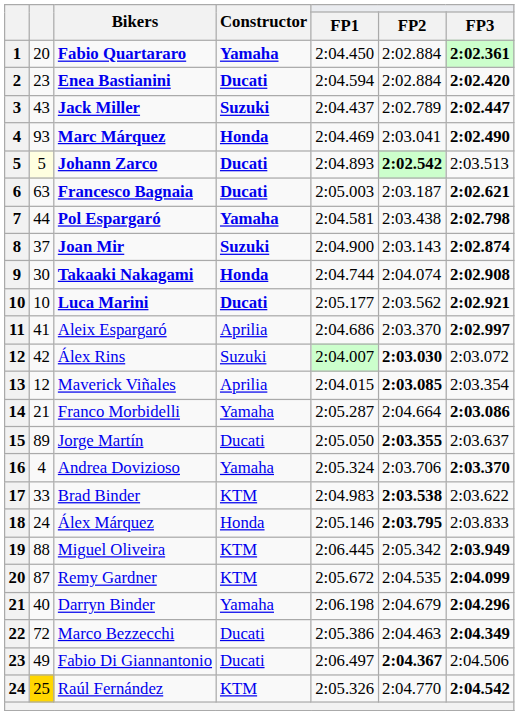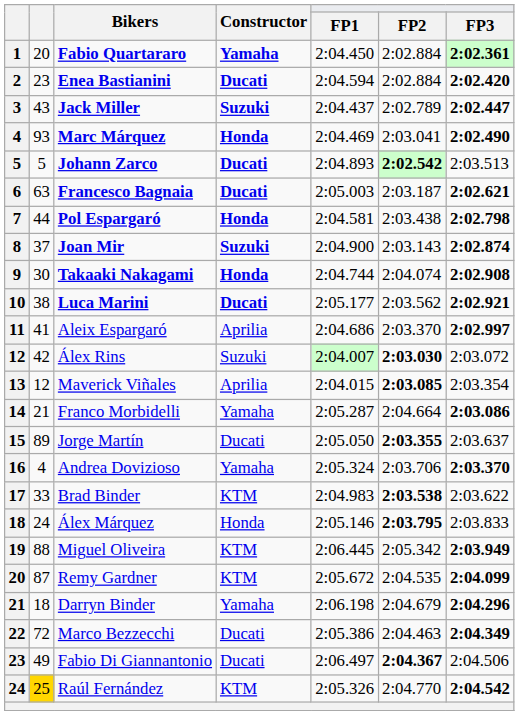 <table class="wikitable sortable" style="font-size: 85%;">
 <tr>
 <th rowspan="2"></th>
 <th rowspan="2"></th>
 <th rowspan="2">Bikers</th>
 <th rowspan="2">Constructor</th>
 <th colspan="3" style="background:#eaecf0; text-align:center;"></th>
 </tr>
 <tr>
 <th scope="col" data-sort-type=text>FP1</th>
 <th scope="col" data-sort-type=text>FP2</th>
 <th scope="col" data-sort-type=text>FP3</th>
 </tr>
 <tr>
 <th scope="row">1</th>
 <td align="center">20</td>
 <td data-sort-value="qua"> <strong><a href='#'>Fabio Quartararo</a></strong></td>
 <td><strong><a href='#'>Yamaha</a></strong></td>
 <td>2:04.450</td>
 <td>2:02.884</td>
 <td style="background:#ccffcc;"><strong>2:02.361</strong></td>
 </tr>
 <tr>
 <th scope="row">2</th>
 <td align="center">23</td>
 <td data-sort-value="bas"> <strong><a href='#'>Enea Bastianini</a></strong></td>
 <td><strong><a href='#'>Ducati</a></strong></td>
 <td>2:04.594</td>
 <td>2:02.884</td>
 <td><strong>2:02.420</strong></td>
 </tr>
 <tr>
 <th scope="row">3</th>
 <td align="center">43</td>
 <td data-sort-value="mil"> <strong><a href='#'>Jack Miller</a></strong></td>
 <td><strong><a href='#'>Suzuki</a></strong></td>
 <td>2:04.437</td>
 <td>2:02.789</td>
 <td><strong>2:02.447</strong></td>
 </tr>
 <tr>
 <th scope="row">4</th>
 <td align="center">93</td>
 <td data-sort-value="már"> <strong><a href='#'>Marc Márquez</a></strong></td>
 <td><strong><a href='#'>Honda</a></strong></td>
 <td>2:04.469</td>
 <td>2:03.041</td>
 <td><strong>2:02.490</strong></td>
 </tr>
 <tr>
 <th scope="row">5</th>
-<td align="center" style="background: lightyellow;">5</td>
+<td align="center">5</td>
 <td data-sort-value="zar"> <strong><a href='#'>Johann Zarco</a></strong></td>
 <td><strong><a href='#'>Ducati</a></strong></td>
 <td>2:04.893</td>
 <td style="background:#ccffcc;"><strong>2:02.542</strong></td>
 <td>2:03.513</td>
 </tr>
 <tr>
 <th scope="row">6</th>
 <td align="center">63</td>
 <td data-sort-value="bag"> <strong><a href='#'>Francesco Bagnaia</a></strong></td>
 <td><strong><a href='#'>Ducati</a></strong></td>
 <td>2:05.003</td>
 <td>2:03.187</td>
 <td><strong>2:02.621</strong></td>
 </tr>
 <tr>
 <th scope="row">7</th>
 <td align="center">44</td>
 <td data-sort-value="pes"> <strong><a href='#'>Pol Espargaró</a></strong></td>
-<td><strong><a href='#'>Yamaha</a></strong></td>
+<td><strong><a href='#'>Honda</a></strong></td>
 <td>2:04.581</td>
 <td>2:03.438</td>
 <td><strong>2:02.798</strong></td>
 </tr>
 <tr>
 <th scope="row">8</th>
 <td align="center">37</td>
 <td data-sort-value="mir"> <strong><a href='#'>Joan Mir</a></strong></td>
 <td><strong><a href='#'>Suzuki</a></strong></td>
 <td>2:04.900</td>
 <td>2:03.143</td>
 <td><strong>2:02.874</strong></td>
 </tr>
 <tr>
 <th scope="row">9</th>
 <td align="center">30</td>
 <td data-sort-value="nak"> <strong><a href='#'>Takaaki Nakagami</a></strong></td>
 <td><strong><a href='#'>Honda</a></strong></td>
 <td>2:04.744</td>
 <td>2:04.074</td>
 <td><strong>2:02.908</strong></td>
 </tr>
 <tr>
 <th scope="row">10</th>
-<td align="center">10</td>
+<td align="center">38</td>
 <td data-sort-value="mar"> <strong><a href='#'>Luca Marini</a></strong></td>
 <td><strong><a href='#'>Ducati</a></strong></td>
 <td>2:05.177</td>
 <td>2:03.562</td>
 <td><strong>2:02.921</strong></td>
 </tr>
 <tr>
 <th scope="row">11</th>
 <td align="center">41</td>
 <td data-sort-value="aes"> <a href='#'>Aleix Espargaró</a></td>
 <td><a href='#'>Aprilia</a></td>
 <td>2:04.686</td>
 <td>2:03.370</td>
 <td><strong>2:02.997</strong></td>
 </tr>
 <tr>
 <th scope="row">12</th>
 <td align="center">42</td>
 <td data-sort-value="esp"> <a href='#'>Álex Rins</a></td>
 <td><a href='#'>Suzuki</a></td>
 <td style="background:#ccffcc;">2:04.007</td>
 <td><strong>2:03.030</strong></td>
 <td>2:03.072</td>
 </tr>
 <tr>
 <th scope="row">13</th>
 <td align="center">12</td>
 <td data-sort-value="viñ"> <a href='#'>Maverick Viñales</a></td>
 <td><a href='#'>Aprilia</a></td>
 <td>2:04.015</td>
 <td><strong>2:03.085</strong></td>
 <td>2:03.354</td>
 </tr>
 <tr>
 <th scope="row">14</th>
 <td align="center">21</td>
 <td data-sort-value="mor"> <a href='#'>Franco Morbidelli</a></td>
 <td><a href='#'>Yamaha</a></td>
 <td>2:05.287</td>
 <td>2:04.664</td>
 <td><strong>2:03.086</strong></td>
 </tr>
 <tr>
 <th scope="row">15</th>
 <td align="center">89</td>
 <td data-sort-value="mar"> <a href='#'>Jorge Martín</a></td>
 <td><a href='#'>Ducati</a></td>
 <td>2:05.050</td>
 <td><strong>2:03.355</strong></td>
 <td>2:03.637</td>
 </tr>
 <tr>
 <th scope="row">16</th>
 <td align="center">4</td>
 <td data-sort-value="dov"> <a href='#'>Andrea Dovizioso</a></td>
 <td><a href='#'>Yamaha</a></td>
 <td>2:05.324</td>
 <td>2:03.706</td>
 <td><strong>2:03.370</strong></td>
 </tr>
 <tr>
 <th scope="row">17</th>
 <td align="center">33</td>
 <td data-sort-value="bbi"> <a href='#'>Brad Binder</a></td>
 <td><a href='#'>KTM</a></td>
 <td>2:04.983</td>
 <td><strong>2:03.538</strong></td>
 <td>2:03.622</td>
 </tr>
 <tr>
 <th scope="row">18</th>
 <td align="center">24</td>
 <td data-sort-value="már"> <a href='#'>Álex Márquez</a></td>
 <td><a href='#'>Honda</a></td>
 <td>2:05.146</td>
 <td><strong>2:03.795</strong></td>
 <td>2:03.833</td>
 </tr>
 <tr>
 <th scope="row">19</th>
 <td align="center">88</td>
 <td data-sort-value="oli"> <a href='#'>Miguel Oliveira</a></td>
 <td><a href='#'>KTM</a></td>
 <td>2:06.445</td>
 <td>2:05.342</td>
 <td><strong>2:03.949</strong></td>
 </tr>
 <tr>
 <th scope="row">20</th>
 <td align="center">87</td>
 <td data-sort-value="gar"> <a href='#'>Remy Gardner</a></td>
 <td><a href='#'>KTM</a></td>
 <td>2:05.672</td>
 <td>2:04.535</td>
 <td><strong>2:04.099</strong></td>
 </tr>
 <tr>
 <th scope="row">21</th>
-<td align="center">40</td>
+<td align="center">18</td>
 <td data-sort-value="dbi"> <a href='#'>Darryn Binder</a></td>
 <td><a href='#'>Yamaha</a></td>
 <td>2:06.198</td>
 <td>2:04.679</td>
 <td><strong>2:04.296</strong></td>
 </tr>
 <tr>
 <th scope="row">22</th>
 <td align="center">72</td>
 <td data-sort-value="bez"> <a href='#'>Marco Bezzecchi</a></td>
 <td><a href='#'>Ducati</a></td>
 <td>2:05.386</td>
 <td>2:04.463</td>
 <td><strong>2:04.349</strong></td>
 </tr>
 <tr>
 <th scope="row">23</th>
 <td align="center">49</td>
 <td data-sort-value="dig"> <a href='#'>Fabio Di Giannantonio</a></td>
 <td><a href='#'>Ducati</a></td>
 <td>2:06.497</td>
 <td><strong>2:04.367</strong></td>
 <td>2:04.506</td>
 </tr>
 <tr>
 <th scope="row">24</th>
 <td align="center" style="background: gold;">25</td>
 <td data-sort-value="fer"> <a href='#'>Raúl Fernández</a></td>
 <td><a href='#'>KTM</a></td>
 <td>2:05.326</td>
 <td>2:04.770</td>
 <td><strong>2:04.542</strong></td>
 </tr>
 <tr>
 <th colspan=9></th>
 </tr>
 <tr>
 </tr>
 </table>
